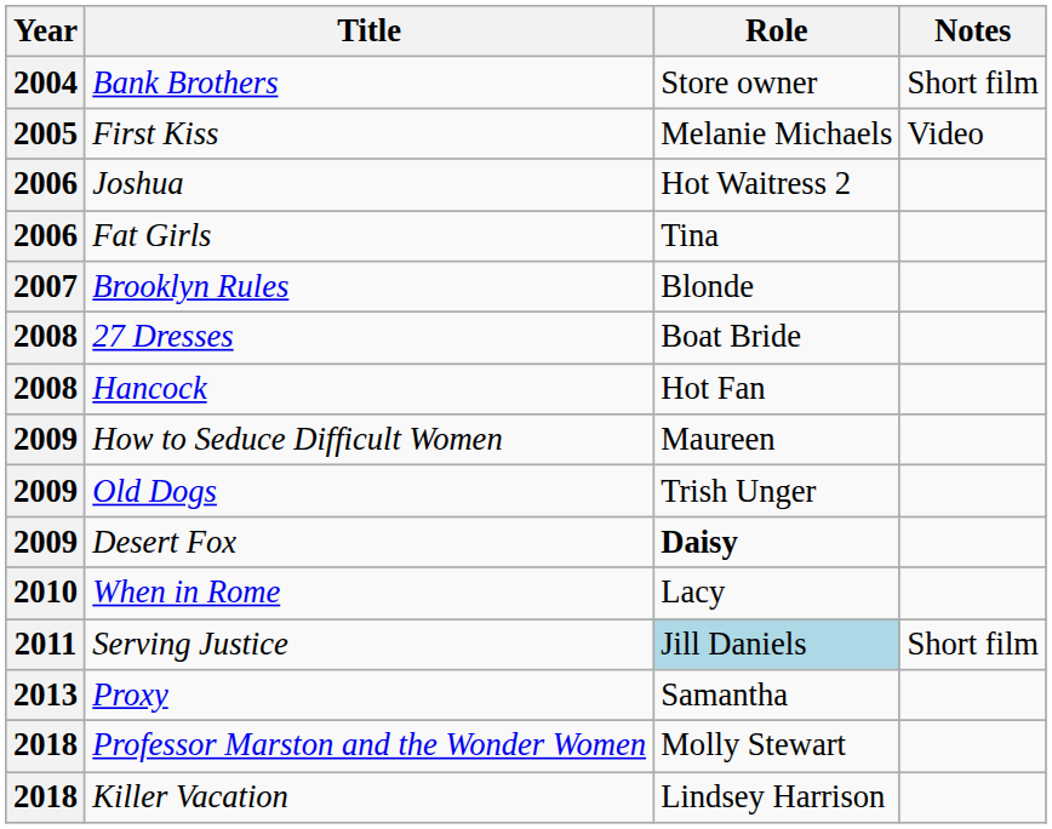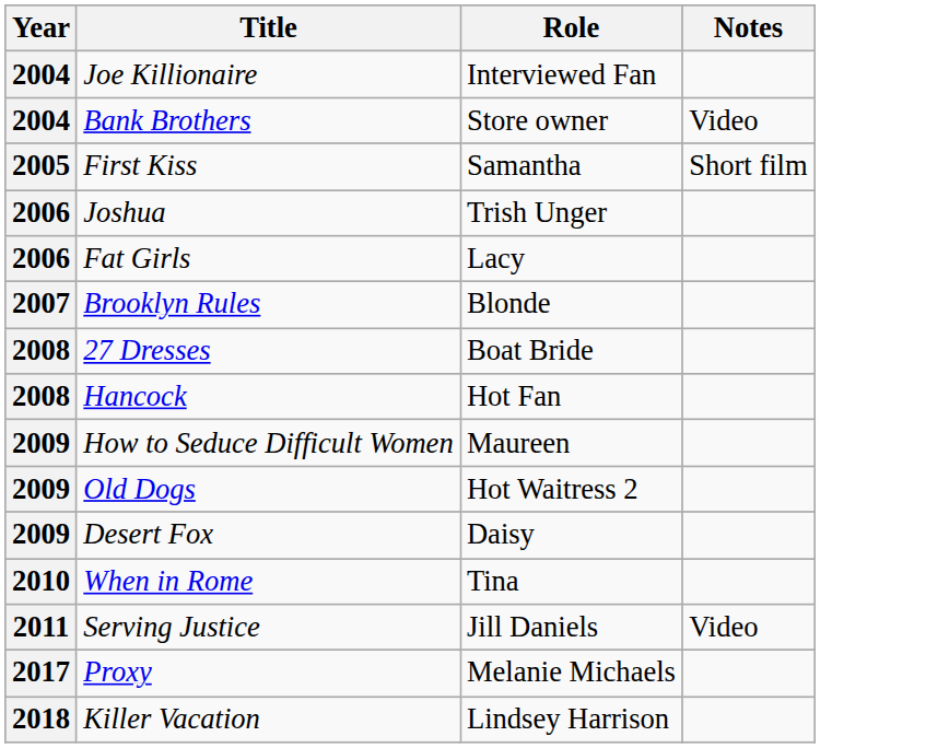 <table class="wikitable plainrowheaders sortable">
 <tr>
 <th scope="col">Year</th>
 <th scope="col">Title</th>
 <th scope="col">Role</th>
 <th scope="col" class="unsortable">Notes</th>
 </tr>
 <tr>
 <th scope="row">2004</th>
+<td><em>Joe Killionaire</em></td>
+<td>Interviewed Fan</td>
+<td></td>
+</tr>
+<tr>
+<th scope="row">2004</th>
 <td><em><a href='#'>Bank Brothers</a></em></td>
 <td>Store owner</td>
-<td>Short film</td>
+<td>Video</td>
 </tr>
 <tr>
 <th scope="row">2005</th>
 <td><em>First Kiss</em></td>
-<td>Melanie Michaels</td>
-<td>Video</td>
+<td>Samantha</td>
+<td>Short film</td>
 </tr>
 <tr>
 <th scope="row">2006</th>
 <td><em>Joshua</em></td>
-<td>Hot Waitress 2</td>
+<td>Trish Unger</td>
 <td></td>
 </tr>
 <tr>
 <th scope="row">2006</th>
 <td><em>Fat Girls</em></td>
-<td>Tina</td>
+<td>Lacy</td>
 <td></td>
 </tr>
 <tr>
 <th scope="row">2007</th>
 <td><em><a href='#'>Brooklyn Rules</a></em></td>
 <td>Blonde</td>
 <td></td>
 </tr>
 <tr>
 <th scope="row">2008</th>
 <td><em><a href='#'>27 Dresses</a></em></td>
 <td>Boat Bride</td>
 <td></td>
 </tr>
 <tr>
 <th scope="row">2008</th>
 <td><em><a href='#'>Hancock</a></em></td>
 <td>Hot Fan</td>
 <td></td>
 </tr>
 <tr>
 <th scope="row">2009</th>
 <td><em>How to Seduce Difficult Women</em></td>
 <td>Maureen</td>
 <td></td>
 </tr>
 <tr>
 <th scope="row">2009</th>
 <td><em><a href='#'>Old Dogs</a></em></td>
-<td>Trish Unger</td>
+<td>Hot Waitress 2</td>
 <td></td>
 </tr>
 <tr>
 <th scope="row">2009</th>
 <td><em>Desert Fox</em></td>
-<td><strong>Daisy</strong></td>
+<td>Daisy</td>
 <td></td>
 </tr>
 <tr>
 <th scope="row">2010</th>
 <td><em><a href='#'>When in Rome</a></em></td>
-<td>Lacy</td>
+<td>Tina</td>
 <td></td>
 </tr>
 <tr>
 <th scope="row">2011</th>
 <td><em>Serving Justice</em></td>
-<td style="background: lightblue;">Jill Daniels</td>
-<td>Short film</td>
+<td>Jill Daniels</td>
+<td>Video</td>
 </tr>
 <tr>
-<th scope="row">2013</th>
+<th scope="row">2017</th>
 <td><em><a href='#'>Proxy</a></em></td>
-<td>Samantha</td>
-<td></td>
-</tr>
-<tr>
-<th scope="row">2018</th>
-<td><em><a href='#'>Professor Marston and the Wonder Women</a></em></td>
-<td>Molly Stewart</td>
+<td>Melanie Michaels</td>
 <td></td>
 </tr>
 <tr>
 <th scope="row">2018</th>
 <td><em>Killer Vacation</em></td>
 <td>Lindsey Harrison</td>
 <td></td>
 </tr>
 </table>
